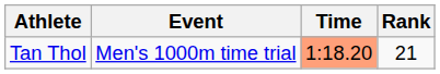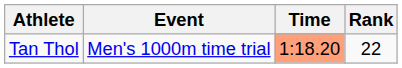 <table class=wikitable style="font-size:90%">
 <tr>
 <th>Athlete</th>
 <th>Event</th>
 <th>Time</th>
 <th>Rank</th>
 </tr>
 <tr align=center>
 <td align=left><a href='#'>Tan Thol</a></td>
 <td align=left><a href='#'>Men's 1000m time trial</a></td>
 <td style="background: lightsalmon;">1:18.20</td>
-<td>21</td>
+<td>22</td>
 </tr>
 </table>
